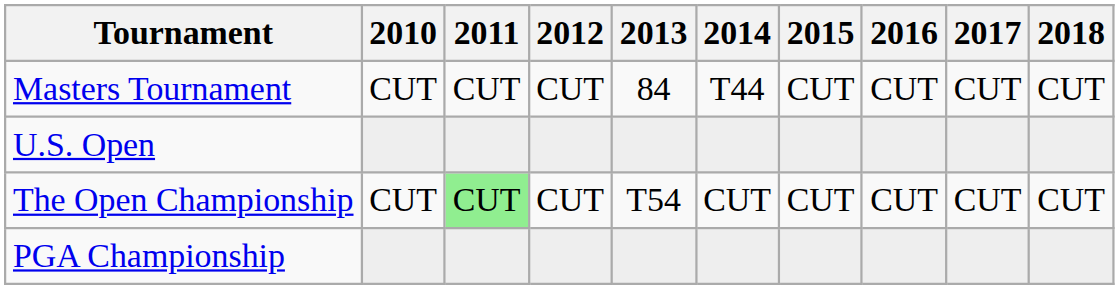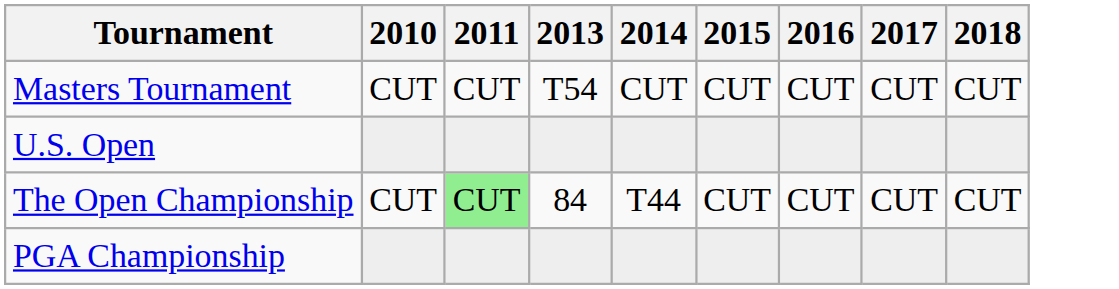 <table class="wikitable" style="font-size:95%;text-align:center;">
 <tr>
 <th>Tournament</th>
 <th>2010</th>
 <th>2011</th>
-<th>2012</th>
 <th>2013</th>
 <th>2014</th>
 <th>2015</th>
 <th>2016</th>
 <th>2017</th>
 <th>2018</th>
 </tr>
 <tr>
 <td align=left><a href='#'>Masters Tournament</a></td>
 <td>CUT</td>
 <td>CUT</td>
+<td>T54</td>
 <td>CUT</td>
-<td>84</td>
-<td>T44</td>
 <td>CUT</td>
 <td>CUT</td>
 <td>CUT</td>
 <td>CUT</td>
 </tr>
 <tr>
 <td align=left><a href='#'>U.S. Open</a></td>
 <td style="background:#eeeeee;"></td>
 <td style="background:#eeeeee;"></td>
 <td style="background:#eeeeee;"></td>
 <td style="background:#eeeeee;"></td>
 <td style="background:#eeeeee;"></td>
 <td style="background:#eeeeee;"></td>
 <td style="background:#eeeeee;"></td>
 <td style="background:#eeeeee;"></td>
-<td style="background:#eeeeee;"></td>
 </tr>
 <tr>
 <td align=left><a href='#'>The Open Championship</a></td>
 <td>CUT</td>
 <td style="background: lightgreen;">CUT</td>
-<td>CUT</td>
-<td>T54</td>
-<td>CUT</td>
+<td>84</td>
+<td>T44</td>
 <td>CUT</td>
 <td>CUT</td>
 <td>CUT</td>
 <td>CUT</td>
 </tr>
 <tr>
 <td align=left><a href='#'>PGA Championship</a></td>
 <td style="background:#eeeeee;"></td>
 <td style="background:#eeeeee;"></td>
 <td style="background:#eeeeee;"></td>
 <td style="background:#eeeeee;"></td>
 <td style="background:#eeeeee;"></td>
 <td style="background:#eeeeee;"></td>
 <td style="background:#eeeeee;"></td>
 <td style="background:#eeeeee;"></td>
-<td style="background:#eeeeee;"></td>
 </tr>
 </table>
